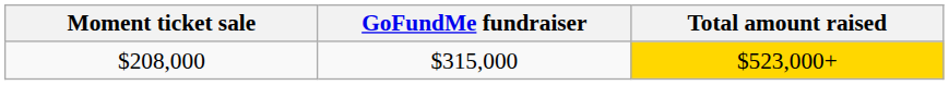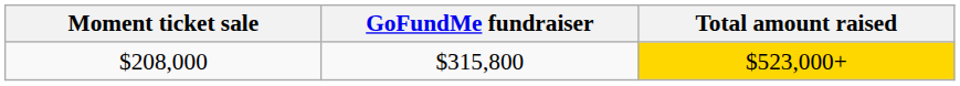 <table class="wikitable plainrowheaders" style="text-align:center">
 <tr>
 <th scope="col" style="width:13em;">Moment ticket sale</th>
 <th scope="col" style="width:13em;"><a href='#'>GoFundMe</a> fundraiser</th>
 <th scope="col" style="width:13em;">Total amount raised</th>
 </tr>
 <tr>
 <td>$208,000</td>
-<td>$315,000</td>
+<td>$315,800</td>
 <td style="background: gold;">$523,000+</td>
 </tr>
 </table>
